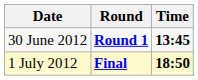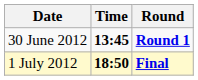 <table class="wikitable">
 <tr>
 <th>Date</th>
+<th>Time</th>
 <th>Round</th>
-<th>Time</th>
 </tr>
 <tr>
 <td>30 June 2012</td>
+<td><strong>13:45</strong></td>
 <td><strong><a href='#'>Round 1</a></strong></td>
-<td><strong>13:45</strong></td>
 </tr>
 <tr style=background:lemonchiffon>
 <td>1 July 2012</td>
+<td><strong>18:50</strong></td>
 <td><strong><a href='#'>Final</a></strong></td>
-<td><strong>18:50</strong></td>
 </tr>
 </table>
